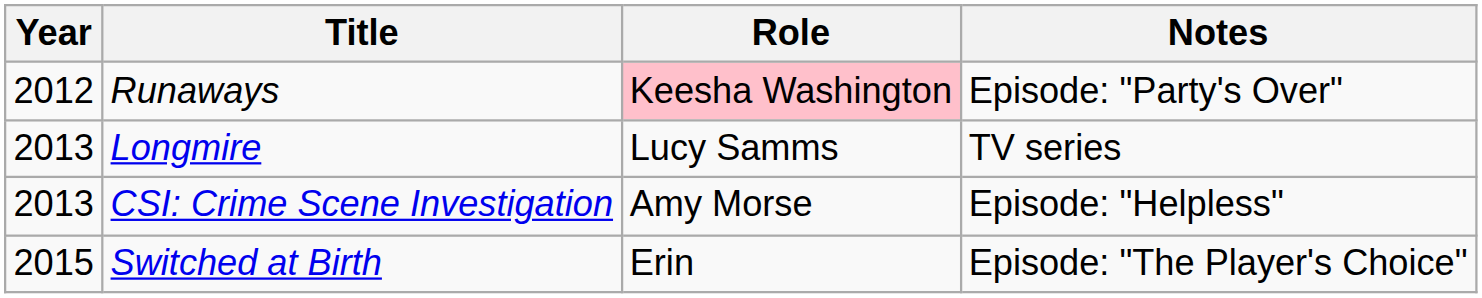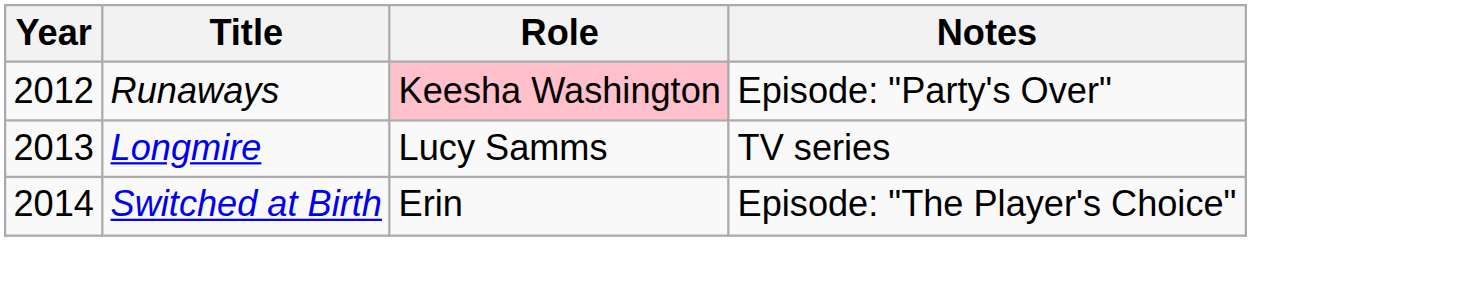 <table class="wikitable sortable">
 <tr>
 <th>Year</th>
 <th>Title</th>
 <th>Role</th>
 <th class="unsortable">Notes</th>
 </tr>
 <tr>
 <td>2012</td>
 <td><em>Runaways</em></td>
 <td style="background: pink;">Keesha Washington</td>
 <td>Episode: "Party's Over"</td>
 </tr>
 <tr>
 <td>2013</td>
 <td><em><a href='#'>Longmire</a></em></td>
 <td>Lucy Samms</td>
 <td>TV series</td>
 </tr>
 <tr>
-<td>2013</td>
-<td><em><a href='#'>CSI: Crime Scene Investigation</a></em></td>
-<td>Amy Morse</td>
-<td>Episode: "Helpless"</td>
-</tr>
-<tr>
-<td>2015</td>
+<td>2014</td>
 <td><em><a href='#'>Switched at Birth</a></em></td>
 <td>Erin</td>
 <td>Episode: "The Player's Choice"</td>
 </tr>
 </table>
